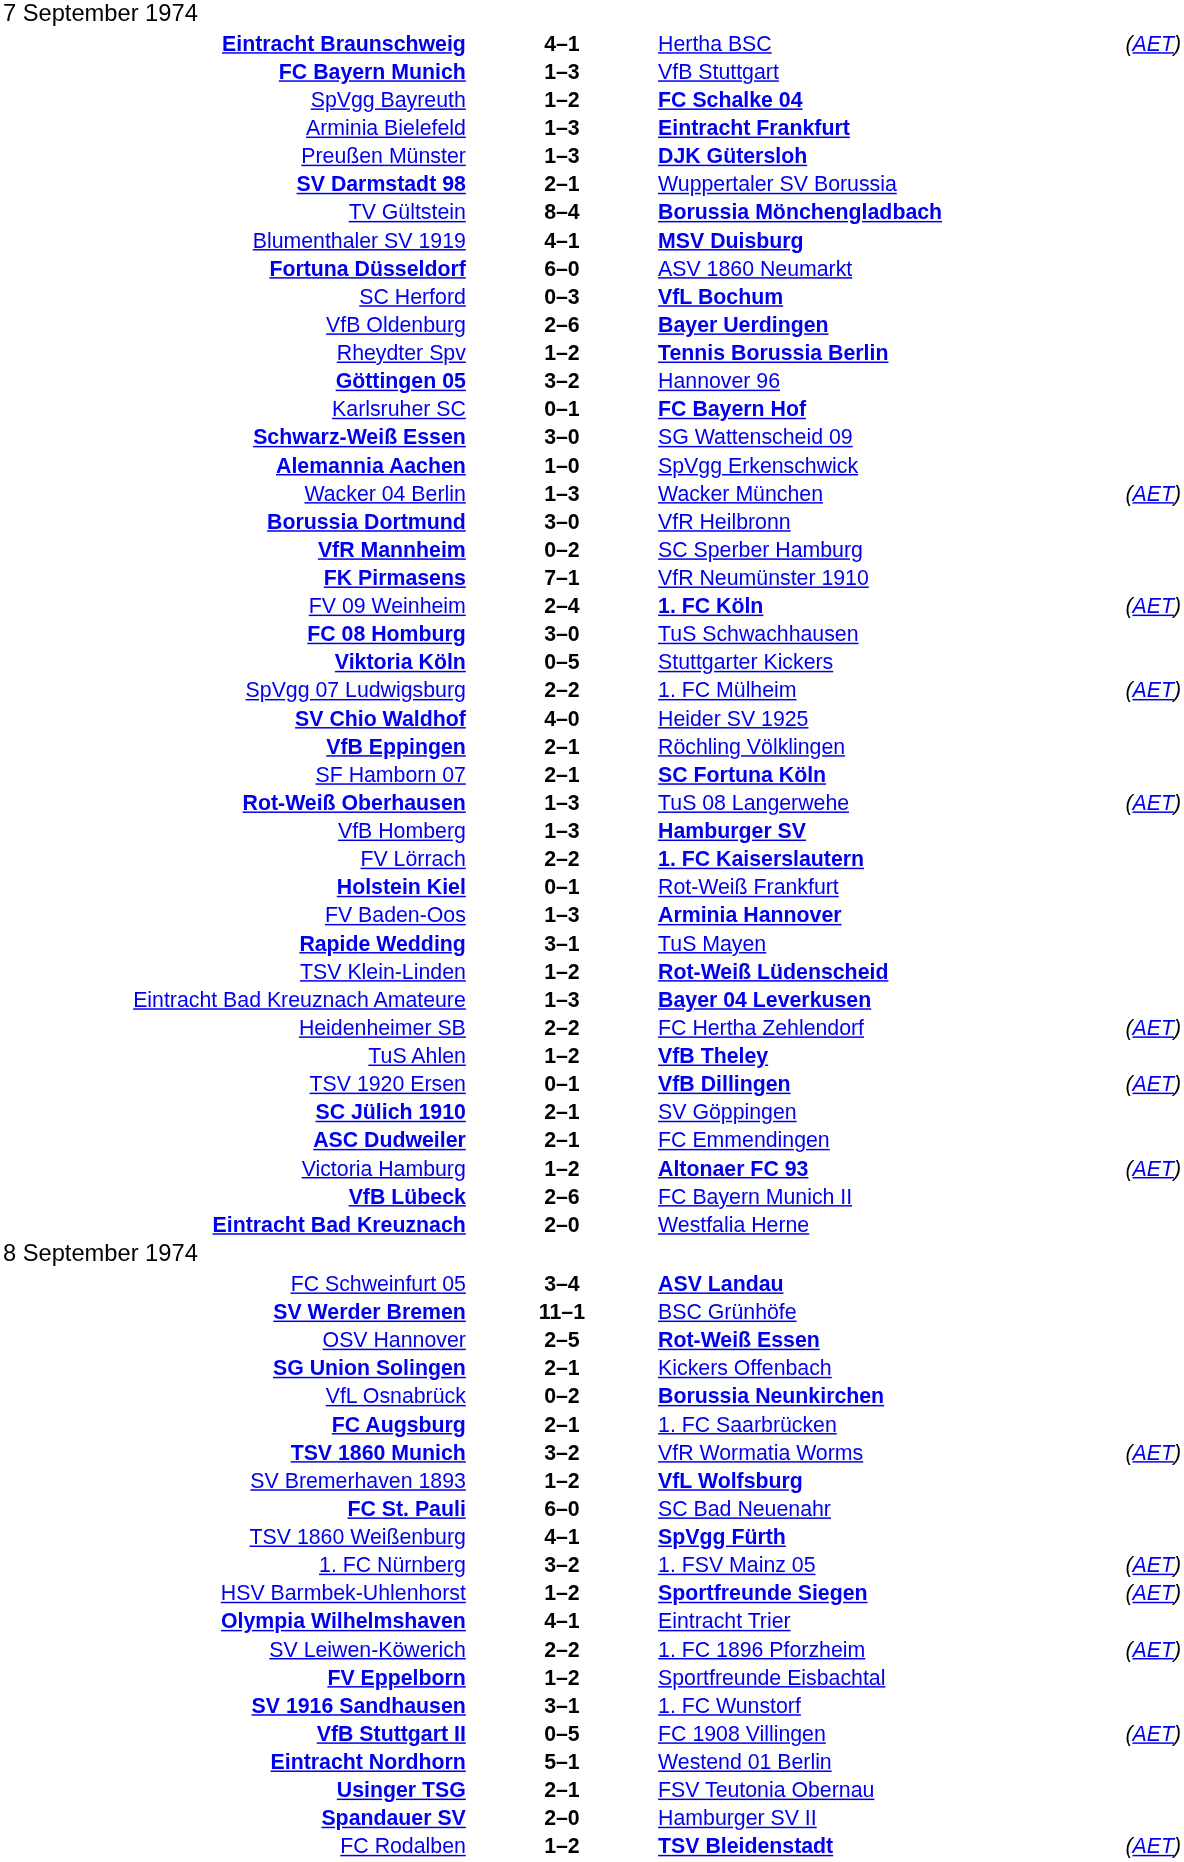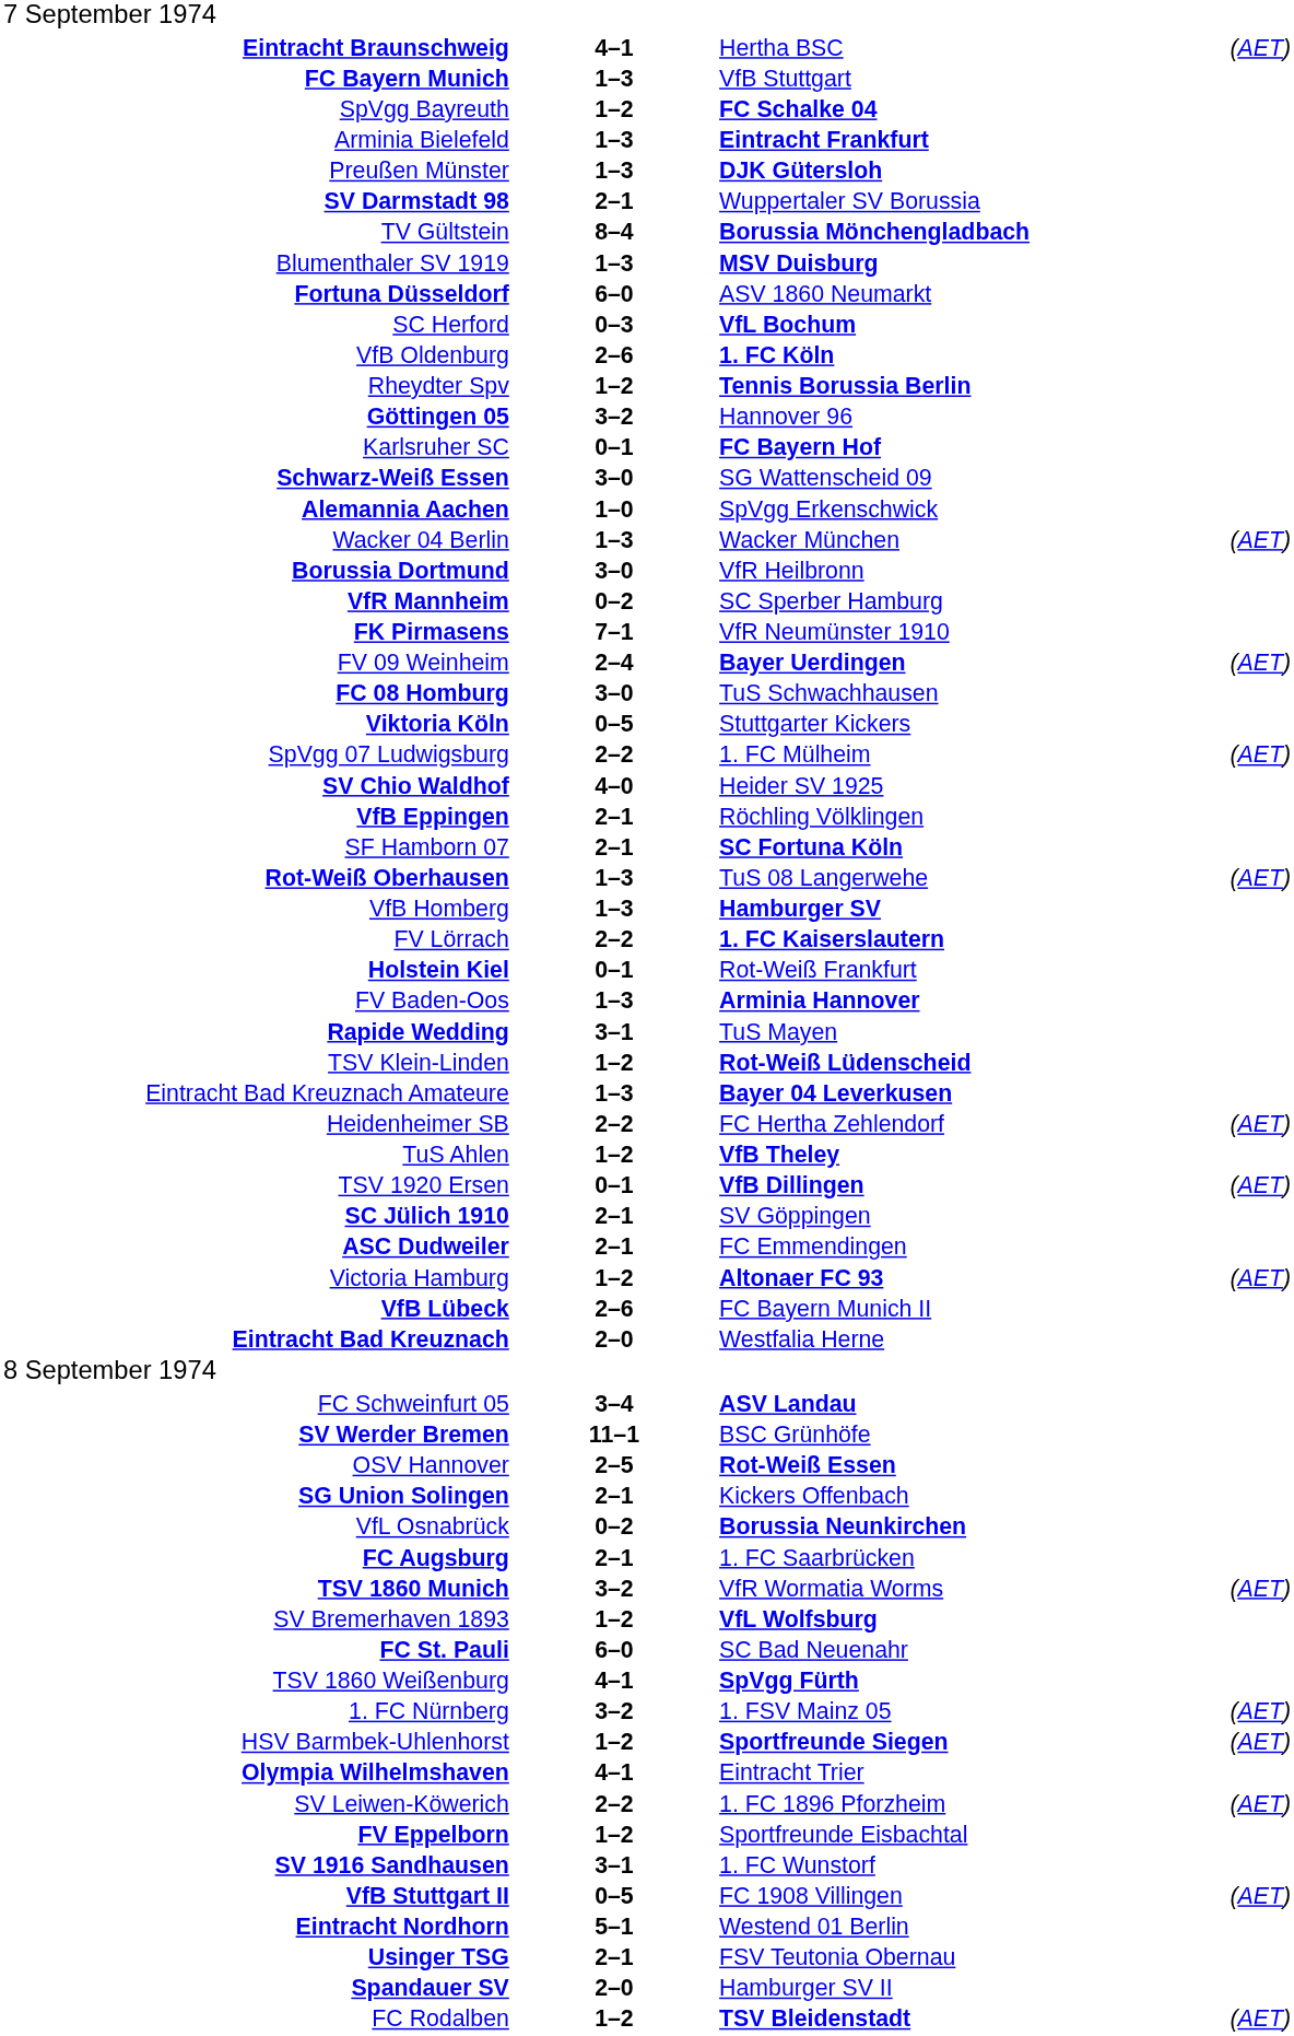 <table width=100% cellspacing=1>
 <tr>
 <th width=25%></th>
 <th width=10%></th>
 <th width=25%></th>
 <th></th>
 </tr>
 <tr>
 <td>7 September 1974</td>
 </tr>
 <tr style=font-size:90%>
 <td align=right><strong><a href='#'>Eintracht Braunschweig</a></strong></td>
 <td align=center><strong>4–1</strong></td>
 <td><a href='#'>Hertha BSC</a></td>
 <td><em>(<a href='#'>AET</a>)</em></td>
 </tr>
 <tr style=font-size:90%>
 <td align=right><strong><a href='#'>FC Bayern Munich</a></strong></td>
 <td align=center><strong>1–3</strong></td>
 <td><a href='#'>VfB Stuttgart</a></td>
 </tr>
 <tr style=font-size:90%>
 <td align=right><a href='#'>SpVgg Bayreuth</a></td>
 <td align=center><strong>1–2</strong></td>
 <td><strong><a href='#'>FC Schalke 04</a></strong></td>
 </tr>
 <tr style=font-size:90%>
 <td align=right><a href='#'>Arminia Bielefeld</a></td>
 <td align=center><strong>1–3</strong></td>
 <td><strong><a href='#'>Eintracht Frankfurt</a></strong></td>
 </tr>
 <tr style=font-size:90%>
 <td align=right><a href='#'>Preußen Münster</a></td>
 <td align=center><strong>1–3</strong></td>
 <td><strong><a href='#'>DJK Gütersloh</a></strong></td>
 </tr>
 <tr style=font-size:90%>
 <td align=right><strong><a href='#'>SV Darmstadt 98</a></strong></td>
 <td align=center><strong>2–1</strong></td>
 <td><a href='#'>Wuppertaler SV Borussia</a></td>
 </tr>
 <tr style=font-size:90%>
 <td align=right><a href='#'>TV Gültstein</a></td>
 <td align=center><strong>8–4</strong></td>
 <td><strong><a href='#'>Borussia Mönchengladbach</a></strong></td>
 </tr>
 <tr style=font-size:90%>
 <td align=right><a href='#'>Blumenthaler SV 1919</a></td>
-<td align=center><strong>4–1</strong></td>
+<td align=center><strong>1–3</strong></td>
 <td><strong><a href='#'>MSV Duisburg</a></strong></td>
 </tr>
 <tr style=font-size:90%>
 <td align=right><strong><a href='#'>Fortuna Düsseldorf</a></strong></td>
 <td align=center><strong>6–0</strong></td>
 <td><a href='#'>ASV 1860 Neumarkt</a></td>
 </tr>
 <tr style=font-size:90%>
 <td align=right><a href='#'>SC Herford</a></td>
 <td align=center><strong>0–3</strong></td>
 <td><strong><a href='#'>VfL Bochum</a></strong></td>
 </tr>
 <tr style=font-size:90%>
 <td align=right><a href='#'>VfB Oldenburg</a></td>
 <td align=center><strong>2–6</strong></td>
-<td><strong><a href='#'>Bayer Uerdingen</a></strong></td>
+<td><strong><a href='#'>1. FC Köln</a></strong></td>
 </tr>
 <tr style=font-size:90%>
 <td align=right><a href='#'>Rheydter Spv</a></td>
 <td align=center><strong>1–2</strong></td>
 <td><strong><a href='#'>Tennis Borussia Berlin</a></strong></td>
 </tr>
 <tr style=font-size:90%>
 <td align=right><strong><a href='#'>Göttingen 05</a></strong></td>
 <td align=center><strong>3–2</strong></td>
 <td><a href='#'>Hannover 96</a></td>
 </tr>
 <tr style=font-size:90%>
 <td align=right><a href='#'>Karlsruher SC</a></td>
 <td align=center><strong>0–1</strong></td>
 <td><strong><a href='#'>FC Bayern Hof</a></strong></td>
 </tr>
 <tr style=font-size:90%>
 <td align=right><strong><a href='#'>Schwarz-Weiß Essen</a></strong></td>
 <td align=center><strong>3–0</strong></td>
 <td><a href='#'>SG Wattenscheid 09</a></td>
 </tr>
 <tr style=font-size:90%>
 <td align=right><strong><a href='#'>Alemannia Aachen</a></strong></td>
 <td align=center><strong>1–0</strong></td>
 <td><a href='#'>SpVgg Erkenschwick</a></td>
 </tr>
 <tr style=font-size:90%>
 <td align=right><a href='#'>Wacker 04 Berlin</a></td>
 <td align=center><strong>1–3</strong></td>
 <td><a href='#'>Wacker München</a></td>
 <td><em>(<a href='#'>AET</a>)</em></td>
 </tr>
 <tr style=font-size:90%>
 <td align=right><strong><a href='#'>Borussia Dortmund</a></strong></td>
 <td align=center><strong>3–0</strong></td>
 <td><a href='#'>VfR Heilbronn</a></td>
 </tr>
 <tr style=font-size:90%>
 <td align=right><strong><a href='#'>VfR Mannheim</a></strong></td>
 <td align=center><strong>0–2</strong></td>
 <td><a href='#'>SC Sperber Hamburg</a></td>
 </tr>
 <tr style=font-size:90%>
 <td align=right><strong><a href='#'>FK Pirmasens</a></strong></td>
 <td align=center><strong>7–1</strong></td>
 <td><a href='#'>VfR Neumünster 1910</a></td>
 </tr>
 <tr style=font-size:90%>
 <td align=right><a href='#'>FV 09 Weinheim</a></td>
 <td align=center><strong>2–4</strong></td>
-<td><strong><a href='#'>1. FC Köln</a></strong></td>
+<td><strong><a href='#'>Bayer Uerdingen</a></strong></td>
 <td><em>(<a href='#'>AET</a>)</em></td>
 </tr>
 <tr style=font-size:90%>
 <td align=right><strong><a href='#'>FC 08 Homburg</a></strong></td>
 <td align=center><strong>3–0</strong></td>
 <td><a href='#'>TuS Schwachhausen</a></td>
 </tr>
 <tr style=font-size:90%>
 <td align=right><strong><a href='#'>Viktoria Köln</a></strong></td>
 <td align=center><strong>0–5</strong></td>
 <td><a href='#'>Stuttgarter Kickers</a></td>
 </tr>
 <tr style=font-size:90%>
 <td align=right><a href='#'>SpVgg 07 Ludwigsburg</a></td>
 <td align=center><strong>2–2</strong></td>
 <td><a href='#'>1. FC Mülheim</a></td>
 <td><em>(<a href='#'>AET</a>)</em></td>
 </tr>
 <tr style=font-size:90%>
 <td align=right><strong><a href='#'>SV Chio Waldhof</a></strong></td>
 <td align=center><strong>4–0</strong></td>
 <td><a href='#'>Heider SV 1925</a></td>
 </tr>
 <tr style=font-size:90%>
 <td align=right><strong><a href='#'>VfB Eppingen</a></strong></td>
 <td align=center><strong>2–1</strong></td>
 <td><a href='#'>Röchling Völklingen</a></td>
 </tr>
 <tr style=font-size:90%>
 <td align=right><a href='#'>SF Hamborn 07</a></td>
 <td align=center><strong>2–1</strong></td>
 <td><strong><a href='#'>SC Fortuna Köln</a></strong></td>
 </tr>
 <tr style=font-size:90%>
 <td align=right><strong><a href='#'>Rot-Weiß Oberhausen</a></strong></td>
 <td align=center><strong>1–3</strong></td>
 <td><a href='#'>TuS 08 Langerwehe</a></td>
 <td><em>(<a href='#'>AET</a>)</em></td>
 </tr>
 <tr style=font-size:90%>
 <td align=right><a href='#'>VfB Homberg</a></td>
 <td align=center><strong>1–3</strong></td>
 <td><strong><a href='#'>Hamburger SV</a></strong></td>
 </tr>
 <tr style=font-size:90%>
 <td align=right><a href='#'>FV Lörrach</a></td>
 <td align=center><strong>2–2</strong></td>
 <td><strong><a href='#'>1. FC Kaiserslautern</a></strong></td>
 </tr>
 <tr style=font-size:90%>
 <td align=right><strong><a href='#'>Holstein Kiel</a></strong></td>
 <td align=center><strong>0–1</strong></td>
 <td><a href='#'>Rot-Weiß Frankfurt</a></td>
 </tr>
 <tr style=font-size:90%>
 <td align=right><a href='#'>FV Baden-Oos</a></td>
 <td align=center><strong>1–3</strong></td>
 <td><strong><a href='#'>Arminia Hannover</a></strong></td>
 </tr>
 <tr style=font-size:90%>
 <td align=right><strong><a href='#'>Rapide Wedding</a></strong></td>
 <td align=center><strong>3–1</strong></td>
 <td><a href='#'>TuS Mayen</a></td>
 </tr>
 <tr style=font-size:90%>
 <td align=right><a href='#'>TSV Klein-Linden</a></td>
 <td align=center><strong>1–2</strong></td>
 <td><strong><a href='#'>Rot-Weiß Lüdenscheid</a></strong></td>
 </tr>
 <tr style=font-size:90%>
 <td align=right><a href='#'>Eintracht Bad Kreuznach Amateure</a></td>
 <td align=center><strong>1–3</strong></td>
 <td><strong><a href='#'>Bayer 04 Leverkusen</a></strong></td>
 </tr>
 <tr style=font-size:90%>
 <td align=right><a href='#'>Heidenheimer SB</a></td>
 <td align=center><strong>2–2</strong></td>
 <td><a href='#'>FC Hertha Zehlendorf</a></td>
 <td><em>(<a href='#'>AET</a>)</em></td>
 </tr>
 <tr style=font-size:90%>
 <td align=right><a href='#'>TuS Ahlen</a></td>
 <td align=center><strong>1–2</strong></td>
 <td><strong><a href='#'>VfB Theley</a></strong></td>
 </tr>
 <tr style=font-size:90%>
 <td align=right><a href='#'>TSV 1920 Ersen</a></td>
 <td align=center><strong>0–1</strong></td>
 <td><strong><a href='#'>VfB Dillingen</a></strong></td>
 <td><em>(<a href='#'>AET</a>)</em></td>
 </tr>
 <tr style=font-size:90%>
 <td align=right><strong><a href='#'>SC Jülich 1910</a></strong></td>
 <td align=center><strong>2–1</strong></td>
 <td><a href='#'>SV Göppingen</a></td>
 </tr>
 <tr style=font-size:90%>
 <td align=right><strong><a href='#'>ASC Dudweiler</a></strong></td>
 <td align=center><strong>2–1</strong></td>
 <td><a href='#'>FC Emmendingen</a></td>
 </tr>
 <tr style=font-size:90%>
 <td align=right><a href='#'>Victoria Hamburg</a></td>
 <td align=center><strong>1–2</strong></td>
 <td><strong><a href='#'>Altonaer FC 93</a></strong></td>
 <td><em>(<a href='#'>AET</a>)</em></td>
 </tr>
 <tr style=font-size:90%>
 <td align=right><strong><a href='#'>VfB Lübeck</a></strong></td>
 <td align=center><strong>2–6</strong></td>
 <td><a href='#'>FC Bayern Munich II</a></td>
 </tr>
 <tr style=font-size:90%>
 <td align=right><strong><a href='#'>Eintracht Bad Kreuznach</a></strong></td>
 <td align=center><strong>2–0</strong></td>
 <td><a href='#'>Westfalia Herne</a></td>
 </tr>
 <tr>
 <td>8 September 1974</td>
 </tr>
 <tr style=font-size:90%>
 <td align=right><a href='#'>FC Schweinfurt 05</a></td>
 <td align=center><strong>3–4</strong></td>
 <td><strong><a href='#'>ASV Landau</a></strong></td>
 </tr>
 <tr style=font-size:90%>
 <td align=right><strong><a href='#'>SV Werder Bremen</a></strong></td>
 <td align=center><strong>11–1</strong></td>
 <td><a href='#'>BSC Grünhöfe</a></td>
 </tr>
 <tr style=font-size:90%>
 <td align=right><a href='#'>OSV Hannover</a></td>
 <td align=center><strong>2–5</strong></td>
 <td><strong><a href='#'>Rot-Weiß Essen</a></strong></td>
 </tr>
 <tr style=font-size:90%>
 <td align=right><strong><a href='#'>SG Union Solingen</a></strong></td>
 <td align=center><strong>2–1</strong></td>
 <td><a href='#'>Kickers Offenbach</a></td>
 </tr>
 <tr style=font-size:90%>
 <td align=right><a href='#'>VfL Osnabrück</a></td>
 <td align=center><strong>0–2</strong></td>
 <td><strong><a href='#'>Borussia Neunkirchen</a></strong></td>
 </tr>
 <tr style=font-size:90%>
 <td align=right><strong><a href='#'>FC Augsburg</a></strong></td>
 <td align=center><strong>2–1</strong></td>
 <td><a href='#'>1. FC Saarbrücken</a></td>
 </tr>
 <tr style=font-size:90%>
 <td align=right><strong><a href='#'>TSV 1860 Munich</a></strong></td>
 <td align=center><strong>3–2</strong></td>
 <td><a href='#'>VfR Wormatia Worms</a></td>
 <td><em>(<a href='#'>AET</a>)</em></td>
 </tr>
 <tr style=font-size:90%>
 <td align=right><a href='#'>SV Bremerhaven 1893</a></td>
 <td align=center><strong>1–2</strong></td>
 <td><strong><a href='#'>VfL Wolfsburg</a></strong></td>
 </tr>
 <tr style=font-size:90%>
 <td align=right><strong><a href='#'>FC St. Pauli</a></strong></td>
 <td align=center><strong>6–0</strong></td>
 <td><a href='#'>SC Bad Neuenahr</a></td>
 </tr>
 <tr style=font-size:90%>
 <td align=right><a href='#'>TSV 1860 Weißenburg</a></td>
 <td align=center><strong>4–1</strong></td>
 <td><strong><a href='#'>SpVgg Fürth</a></strong></td>
 </tr>
 <tr style=font-size:90%>
 <td align=right><a href='#'>1. FC Nürnberg</a></td>
 <td align=center><strong>3–2</strong></td>
 <td><a href='#'>1. FSV Mainz 05</a></td>
 <td><em>(<a href='#'>AET</a>)</em></td>
 </tr>
 <tr style=font-size:90%>
 <td align=right><a href='#'>HSV Barmbek-Uhlenhorst</a></td>
 <td align=center><strong>1–2</strong></td>
 <td><strong><a href='#'>Sportfreunde Siegen</a></strong></td>
 <td><em>(<a href='#'>AET</a>)</em></td>
 </tr>
 <tr style=font-size:90%>
 <td align=right><strong><a href='#'>Olympia Wilhelmshaven</a></strong></td>
 <td align=center><strong>4–1</strong></td>
 <td><a href='#'>Eintracht Trier</a></td>
 </tr>
 <tr style=font-size:90%>
 <td align=right><a href='#'>SV Leiwen-Köwerich</a></td>
 <td align=center><strong>2–2</strong></td>
 <td><a href='#'>1. FC 1896 Pforzheim</a></td>
 <td><em>(<a href='#'>AET</a>)</em></td>
 </tr>
 <tr style=font-size:90%>
 <td align=right><strong><a href='#'>FV Eppelborn</a></strong></td>
 <td align=center><strong>1–2</strong></td>
 <td><a href='#'>Sportfreunde Eisbachtal</a></td>
 </tr>
 <tr style=font-size:90%>
 <td align=right><strong><a href='#'>SV 1916 Sandhausen</a></strong></td>
 <td align=center><strong>3–1</strong></td>
 <td><a href='#'>1. FC Wunstorf</a></td>
 </tr>
 <tr style=font-size:90%>
 <td align=right><strong><a href='#'>VfB Stuttgart II</a></strong></td>
 <td align=center><strong>0–5</strong></td>
 <td><a href='#'>FC 1908 Villingen</a></td>
 <td><em>(<a href='#'>AET</a>)</em></td>
 </tr>
 <tr style=font-size:90%>
 <td align=right><strong><a href='#'>Eintracht Nordhorn</a></strong></td>
 <td align=center><strong>5–1</strong></td>
 <td><a href='#'>Westend 01 Berlin</a></td>
 </tr>
 <tr style=font-size:90%>
 <td align=right><strong><a href='#'>Usinger TSG</a></strong></td>
 <td align=center><strong>2–1</strong></td>
 <td><a href='#'>FSV Teutonia Obernau</a></td>
 </tr>
 <tr style=font-size:90%>
 <td align=right><strong><a href='#'>Spandauer SV</a></strong></td>
 <td align=center><strong>2–0</strong></td>
 <td><a href='#'>Hamburger SV II</a></td>
 </tr>
 <tr style=font-size:90%>
 <td align=right><a href='#'>FC Rodalben</a></td>
 <td align=center><strong>1–2</strong></td>
 <td><strong><a href='#'>TSV Bleidenstadt</a></strong></td>
 <td><em>(<a href='#'>AET</a>)</em></td>
 </tr>
 </table>
